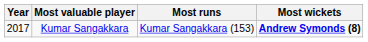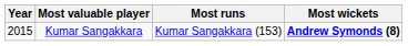 <table class="wikitable">
 <tr>
 <th>Year</th>
 <th>Most valuable player</th>
 <th>Most runs</th>
 <th>Most wickets</th>
 </tr>
 <tr>
-<td style="text-align:center">2017</td>
+<td style="text-align:center">2015</td>
 <td style="text-align:center"><a href='#'>Kumar Sangakkara</a></td>
 <td style="text-align:center"><a href='#'>Kumar Sangakkara</a> (153)</td>
 <td style="text-align:center"><strong><a href='#'>Andrew Symonds</a> (8)</strong></td>
 </tr>
 </table>
